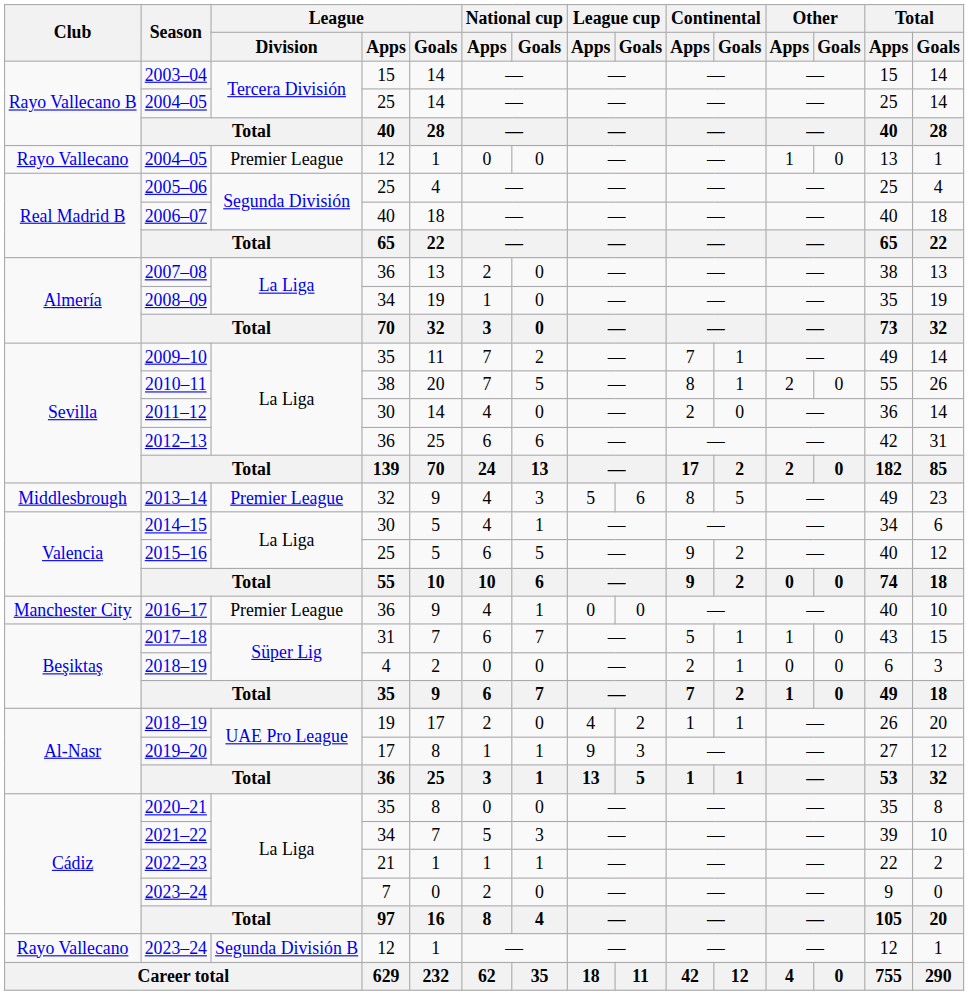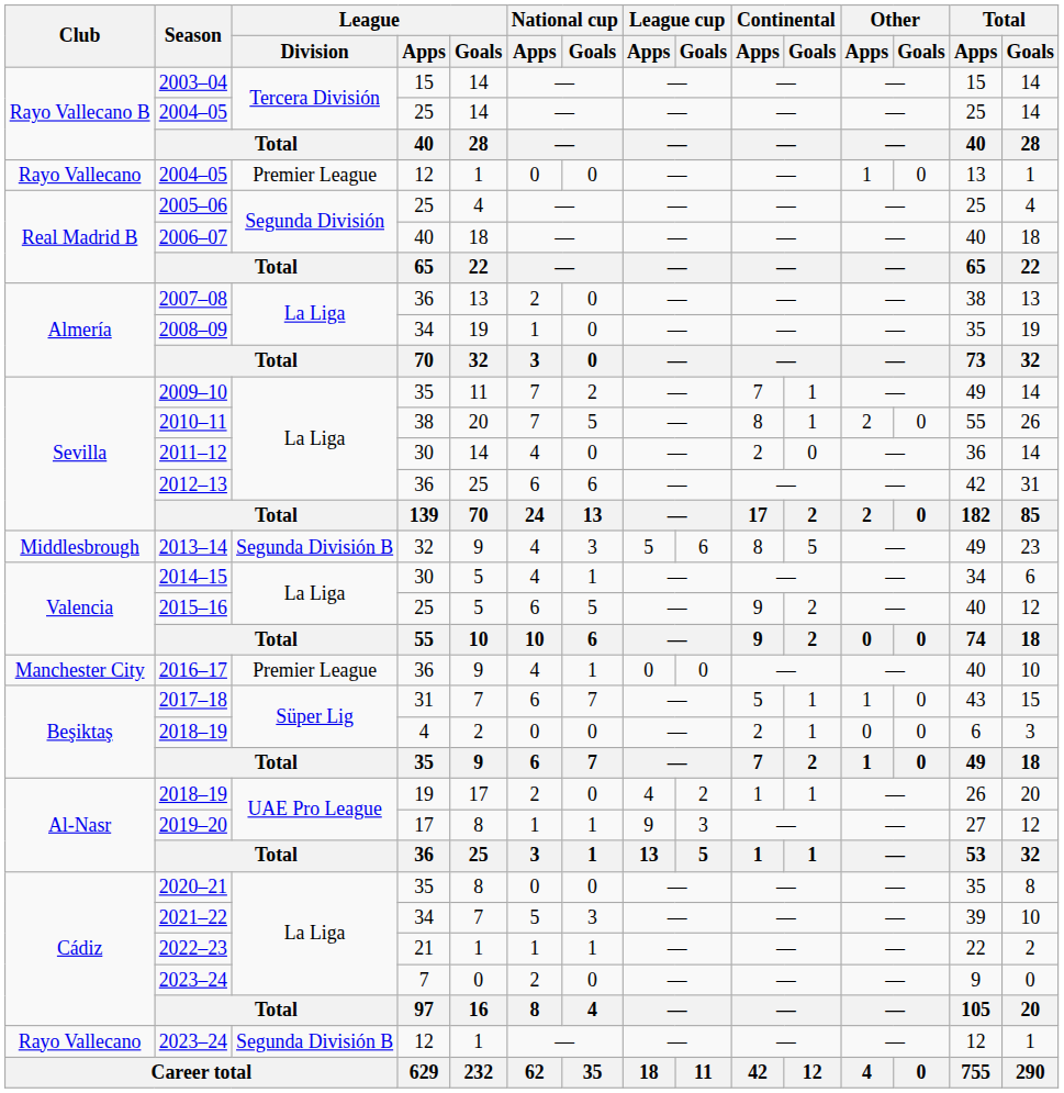 <table class="wikitable" style="text-align:center">
 <tr>
 <th rowspan="2">Club</th>
 <th rowspan="2">Season</th>
 <th colspan="3">League</th>
 <th colspan="2">National cup</th>
 <th colspan="2">League cup</th>
 <th colspan="2">Continental</th>
 <th colspan="2">Other</th>
 <th colspan="2">Total</th>
 </tr>
 <tr>
 <th>Division</th>
 <th>Apps</th>
 <th>Goals</th>
 <th>Apps</th>
 <th>Goals</th>
 <th>Apps</th>
 <th>Goals</th>
 <th>Apps</th>
 <th>Goals</th>
 <th>Apps</th>
 <th>Goals</th>
 <th>Apps</th>
 <th>Goals</th>
 </tr>
 <tr>
 <td rowspan="3"><a href='#'>Rayo Vallecano B</a></td>
 <td><a href='#'>2003–04</a></td>
 <td rowspan="2"><a href='#'>Tercera División</a></td>
 <td>15</td>
 <td>14</td>
 <td colspan="2">—</td>
 <td colspan="2">—</td>
 <td colspan="2">—</td>
 <td colspan="2">—</td>
 <td>15</td>
 <td>14</td>
 </tr>
 <tr>
 <td><a href='#'>2004–05</a></td>
 <td>25</td>
 <td>14</td>
 <td colspan="2">—</td>
 <td colspan="2">—</td>
 <td colspan="2">—</td>
 <td colspan="2">—</td>
 <td>25</td>
 <td>14</td>
 </tr>
 <tr>
 <th colspan="2">Total</th>
 <th>40</th>
 <th>28</th>
 <th colspan="2">—</th>
 <th colspan="2">—</th>
 <th colspan="2">—</th>
 <th colspan="2">—</th>
 <th>40</th>
 <th>28</th>
 </tr>
 <tr>
 <td><a href='#'>Rayo Vallecano</a></td>
 <td><a href='#'>2004–05</a></td>
 <td>Premier League</td>
 <td>12</td>
 <td>1</td>
 <td>0</td>
 <td>0</td>
 <td colspan="2">—</td>
 <td colspan="2">—</td>
 <td>1</td>
 <td>0</td>
 <td>13</td>
 <td>1</td>
 </tr>
 <tr>
 <td rowspan="3"><a href='#'>Real Madrid B</a></td>
 <td><a href='#'>2005–06</a></td>
 <td rowspan="2"><a href='#'>Segunda División</a></td>
 <td>25</td>
 <td>4</td>
 <td colspan="2">—</td>
 <td colspan="2">—</td>
 <td colspan="2">—</td>
 <td colspan="2">—</td>
 <td>25</td>
 <td>4</td>
 </tr>
 <tr>
 <td><a href='#'>2006–07</a></td>
 <td>40</td>
 <td>18</td>
 <td colspan="2">—</td>
 <td colspan="2">—</td>
 <td colspan="2">—</td>
 <td colspan="2">—</td>
 <td>40</td>
 <td>18</td>
 </tr>
 <tr>
 <th colspan="2">Total</th>
 <th>65</th>
 <th>22</th>
 <th colspan="2">—</th>
 <th colspan="2">—</th>
 <th colspan="2">—</th>
 <th colspan="2">—</th>
 <th>65</th>
 <th>22</th>
 </tr>
 <tr>
 <td rowspan="3"><a href='#'>Almería</a></td>
 <td><a href='#'>2007–08</a></td>
 <td rowspan="2"><a href='#'>La Liga</a></td>
 <td>36</td>
 <td>13</td>
 <td>2</td>
 <td>0</td>
 <td colspan="2">—</td>
 <td colspan="2">—</td>
 <td colspan="2">—</td>
 <td>38</td>
 <td>13</td>
 </tr>
 <tr>
 <td><a href='#'>2008–09</a></td>
 <td>34</td>
 <td>19</td>
 <td>1</td>
 <td>0</td>
 <td colspan="2">—</td>
 <td colspan="2">—</td>
 <td colspan="2">—</td>
 <td>35</td>
 <td>19</td>
 </tr>
 <tr>
 <th colspan="2">Total</th>
 <th>70</th>
 <th>32</th>
 <th>3</th>
 <th>0</th>
 <th colspan="2">—</th>
 <th colspan="2">—</th>
 <th colspan="2">—</th>
 <th>73</th>
 <th>32</th>
 </tr>
 <tr>
 <td rowspan="5"><a href='#'>Sevilla</a></td>
 <td><a href='#'>2009–10</a></td>
 <td rowspan="4">La Liga</td>
 <td>35</td>
 <td>11</td>
 <td>7</td>
 <td>2</td>
 <td colspan="2">—</td>
 <td>7</td>
 <td>1</td>
 <td colspan="2">—</td>
 <td>49</td>
 <td>14</td>
 </tr>
 <tr>
 <td><a href='#'>2010–11</a></td>
 <td>38</td>
 <td>20</td>
 <td>7</td>
 <td>5</td>
 <td colspan="2">—</td>
 <td>8</td>
 <td>1</td>
 <td>2</td>
 <td>0</td>
 <td>55</td>
 <td>26</td>
 </tr>
 <tr>
 <td><a href='#'>2011–12</a></td>
 <td>30</td>
 <td>14</td>
 <td>4</td>
 <td>0</td>
 <td colspan="2">—</td>
 <td>2</td>
 <td>0</td>
 <td colspan="2">—</td>
 <td>36</td>
 <td>14</td>
 </tr>
 <tr>
 <td><a href='#'>2012–13</a></td>
 <td>36</td>
 <td>25</td>
 <td>6</td>
 <td>6</td>
 <td colspan="2">—</td>
 <td colspan="2">—</td>
 <td colspan="2">—</td>
 <td>42</td>
 <td>31</td>
 </tr>
 <tr>
 <th colspan="2">Total</th>
 <th>139</th>
 <th>70</th>
 <th>24</th>
 <th>13</th>
 <th colspan="2">—</th>
 <th>17</th>
 <th>2</th>
 <th>2</th>
 <th>0</th>
 <th>182</th>
 <th>85</th>
 </tr>
 <tr>
 <td><a href='#'>Middlesbrough</a></td>
 <td><a href='#'>2013–14</a></td>
-<td><a href='#'>Premier League</a></td>
+<td><a href='#'>Segunda División B</a></td>
 <td>32</td>
 <td>9</td>
 <td>4</td>
 <td>3</td>
 <td>5</td>
 <td>6</td>
 <td>8</td>
 <td>5</td>
 <td colspan="2">—</td>
 <td>49</td>
 <td>23</td>
 </tr>
 <tr>
 <td rowspan="3"><a href='#'>Valencia</a></td>
 <td><a href='#'>2014–15</a></td>
 <td rowspan="2">La Liga</td>
 <td>30</td>
 <td>5</td>
 <td>4</td>
 <td>1</td>
 <td colspan="2">—</td>
 <td colspan="2">—</td>
 <td colspan="2">—</td>
 <td>34</td>
 <td>6</td>
 </tr>
 <tr>
 <td><a href='#'>2015–16</a></td>
 <td>25</td>
 <td>5</td>
 <td>6</td>
 <td>5</td>
 <td colspan="2">—</td>
 <td>9</td>
 <td>2</td>
 <td colspan="2">—</td>
 <td>40</td>
 <td>12</td>
 </tr>
 <tr>
 <th colspan="2">Total</th>
 <th>55</th>
 <th>10</th>
 <th>10</th>
 <th>6</th>
 <th colspan="2">—</th>
 <th>9</th>
 <th>2</th>
 <th>0</th>
 <th>0</th>
 <th>74</th>
 <th>18</th>
 </tr>
 <tr>
 <td><a href='#'>Manchester City</a></td>
 <td><a href='#'>2016–17</a></td>
 <td>Premier League</td>
 <td>36</td>
 <td>9</td>
 <td>4</td>
 <td>1</td>
 <td>0</td>
 <td>0</td>
 <td colspan="2">—</td>
 <td colspan="2">—</td>
 <td>40</td>
 <td>10</td>
 </tr>
 <tr>
 <td rowspan="3"><a href='#'>Beşiktaş</a></td>
 <td><a href='#'>2017–18</a></td>
 <td rowspan="2"><a href='#'>Süper Lig</a></td>
 <td>31</td>
 <td>7</td>
 <td>6</td>
 <td>7</td>
 <td colspan="2">—</td>
 <td>5</td>
 <td>1</td>
 <td>1</td>
 <td>0</td>
 <td>43</td>
 <td>15</td>
 </tr>
 <tr>
 <td><a href='#'>2018–19</a></td>
 <td>4</td>
 <td>2</td>
 <td>0</td>
 <td>0</td>
 <td colspan="2">—</td>
 <td>2</td>
 <td>1</td>
 <td>0</td>
 <td>0</td>
 <td>6</td>
 <td>3</td>
 </tr>
 <tr>
 <th colspan="2">Total</th>
 <th>35</th>
 <th>9</th>
 <th>6</th>
 <th>7</th>
 <th colspan="2">—</th>
 <th>7</th>
 <th>2</th>
 <th>1</th>
 <th>0</th>
 <th>49</th>
 <th>18</th>
 </tr>
 <tr>
 <td rowspan="3"><a href='#'>Al-Nasr</a></td>
 <td><a href='#'>2018–19</a></td>
 <td rowspan="2"><a href='#'>UAE Pro League</a></td>
 <td>19</td>
 <td>17</td>
 <td>2</td>
 <td>0</td>
 <td>4</td>
 <td>2</td>
 <td>1</td>
 <td>1</td>
 <td colspan="2">—</td>
 <td>26</td>
 <td>20</td>
 </tr>
 <tr>
 <td><a href='#'>2019–20</a></td>
 <td>17</td>
 <td>8</td>
 <td>1</td>
 <td>1</td>
 <td>9</td>
 <td>3</td>
 <td colspan="2">—</td>
 <td colspan="2">—</td>
 <td>27</td>
 <td>12</td>
 </tr>
 <tr>
 <th colspan="2">Total</th>
 <th>36</th>
 <th>25</th>
 <th>3</th>
 <th>1</th>
 <th>13</th>
 <th>5</th>
 <th>1</th>
 <th>1</th>
 <th colspan="2">—</th>
 <th>53</th>
 <th>32</th>
 </tr>
 <tr>
 <td rowspan="5"><a href='#'>Cádiz</a></td>
 <td><a href='#'>2020–21</a></td>
 <td rowspan="4">La Liga</td>
 <td>35</td>
 <td>8</td>
 <td>0</td>
 <td>0</td>
 <td colspan="2">—</td>
 <td colspan="2">—</td>
 <td colspan="2">—</td>
 <td>35</td>
 <td>8</td>
 </tr>
 <tr>
 <td><a href='#'>2021–22</a></td>
 <td>34</td>
 <td>7</td>
 <td>5</td>
 <td>3</td>
 <td colspan="2">—</td>
 <td colspan="2">—</td>
 <td colspan="2">—</td>
 <td>39</td>
 <td>10</td>
 </tr>
 <tr>
 <td><a href='#'>2022–23</a></td>
 <td>21</td>
 <td>1</td>
 <td>1</td>
 <td>1</td>
 <td colspan="2">—</td>
 <td colspan="2">—</td>
 <td colspan="2">—</td>
 <td>22</td>
 <td>2</td>
 </tr>
 <tr>
 <td><a href='#'>2023–24</a></td>
 <td>7</td>
 <td>0</td>
 <td>2</td>
 <td>0</td>
 <td colspan="2">—</td>
 <td colspan="2">—</td>
 <td colspan="2">—</td>
 <td>9</td>
 <td>0</td>
 </tr>
 <tr>
 <th colspan="2">Total</th>
 <th>97</th>
 <th>16</th>
 <th>8</th>
 <th>4</th>
 <th colspan="2">—</th>
 <th colspan="2">—</th>
 <th colspan="2">—</th>
 <th>105</th>
 <th>20</th>
 </tr>
 <tr>
 <td><a href='#'>Rayo Vallecano</a></td>
 <td><a href='#'>2023–24</a></td>
 <td><a href='#'>Segunda División B</a></td>
 <td>12</td>
 <td>1</td>
 <td colspan="2">—</td>
 <td colspan="2">—</td>
 <td colspan="2">—</td>
 <td colspan="2">—</td>
 <td>12</td>
 <td>1</td>
 </tr>
 <tr>
 <th colspan="3">Career total</th>
 <th>629</th>
 <th>232</th>
 <th>62</th>
 <th>35</th>
 <th>18</th>
 <th>11</th>
 <th>42</th>
 <th>12</th>
 <th>4</th>
 <th>0</th>
 <th>755</th>
 <th>290</th>
 </tr>
 </table>
